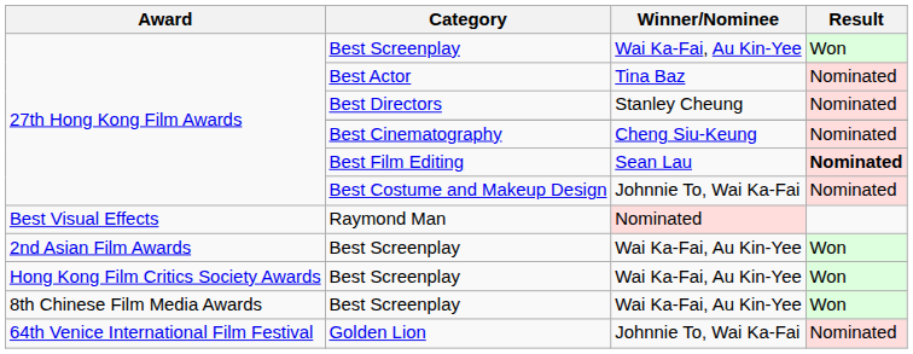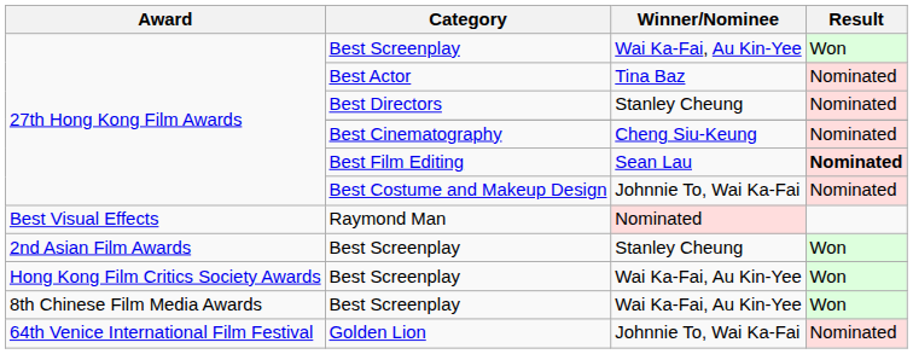 <table class="wikitable">
 <tr>
 <th>Award</th>
 <th>Category</th>
 <th>Winner/Nominee</th>
 <th>Result</th>
 </tr>
 <tr>
 <td rowspan="7"><a href='#'>27th Hong Kong Film Awards</a></td>
 <td><a href='#'>Best Screenplay</a></td>
 <td><a href='#'>Wai Ka-Fai</a>, <a href='#'>Au Kin-Yee</a></td>
 <td bgcolor="#ddffdd">Won</td>
 </tr>
 <tr>
 <td><a href='#'>Best Actor</a></td>
 <td><a href='#'>Tina Baz</a></td>
 <td bgcolor="#ffdddd">Nominated</td>
 </tr>
 <tr>
 <td><a href='#'>Best Directors</a></td>
 <td>Stanley Cheung</td>
 <td bgcolor="#ffdddd">Nominated</td>
 </tr>
 <tr>
 </tr>
 <tr>
 <td><a href='#'>Best Cinematography</a></td>
 <td><a href='#'>Cheng Siu-Keung</a></td>
 <td bgcolor="#ffdddd">Nominated</td>
 </tr>
 <tr>
 <td><a href='#'>Best Film Editing</a></td>
 <td><a href='#'>Sean Lau</a></td>
 <td bgcolor="#ffdddd"><strong>Nominated</strong></td>
 </tr>
 <tr>
 <td><a href='#'>Best Costume and Makeup Design</a></td>
 <td>Johnnie To, Wai Ka-Fai</td>
 <td bgcolor="#ffdddd">Nominated</td>
 </tr>
 <tr>
 <td><a href='#'>Best Visual Effects</a></td>
 <td>Raymond Man</td>
 <td bgcolor="#ffdddd">Nominated</td>
 </tr>
 <tr>
 <td><a href='#'>2nd Asian Film Awards</a></td>
 <td>Best Screenplay</td>
-<td>Wai Ka-Fai, Au Kin-Yee</td>
+<td>Stanley Cheung</td>
 <td bgcolor="#ddffdd">Won</td>
 </tr>
 <tr>
 <td><a href='#'>Hong Kong Film Critics Society Awards</a></td>
 <td>Best Screenplay</td>
 <td>Wai Ka-Fai, Au Kin-Yee</td>
 <td bgcolor="#ddffdd">Won</td>
 </tr>
 <tr>
 <td>8th Chinese Film Media Awards</td>
 <td>Best Screenplay</td>
 <td>Wai Ka-Fai, Au Kin-Yee</td>
 <td bgcolor="#ddffdd">Won</td>
 </tr>
 <tr>
 <td><a href='#'>64th Venice International Film Festival</a></td>
 <td><a href='#'>Golden Lion</a></td>
 <td>Johnnie To, Wai Ka-Fai</td>
 <td bgcolor="#ffdddd">Nominated</td>
 </tr>
 </table>
